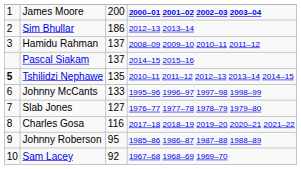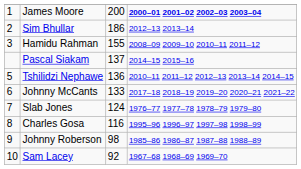 <table class="wikitable">
 <tr>
 </tr>
 <tr>
 <td>1</td>
 <td>James Moore</td>
 <td>200</td>
 <td style="font-size:80%;"><strong><a href='#'>2000–01</a> <a href='#'>2001–02</a> <a href='#'>2002–03</a> <a href='#'>2003–04</a></strong></td>
 </tr>
 <tr>
 <td>2</td>
 <td><a href='#'>Sim Bhullar</a></td>
 <td>186</td>
 <td style="font-size:80%;"><a href='#'>2012–13</a> <a href='#'>2013–14</a></td>
 </tr>
 <tr>
 <td>3</td>
 <td>Hamidu Rahman</td>
-<td>137</td>
+<td>155</td>
 <td style="font-size:80%;"><a href='#'>2008–09</a> <a href='#'>2009–10</a> <a href='#'>2010–11</a> <a href='#'>2011–12</a></td>
 </tr>
 <tr>
 <td></td>
 <td><a href='#'>Pascal Siakam</a></td>
 <td>137</td>
 <td style="font-size:80%;"><a href='#'>2014–15</a> <a href='#'>2015–16</a></td>
 </tr>
 <tr>
-<td><strong>5</strong></td>
+<td>5</td>
 <td><a href='#'>Tshilidzi Nephawe</a></td>
-<td>135</td>
+<td>136</td>
 <td style="font-size:80%;"><a href='#'>2010–11</a> <a href='#'>2011–12</a> <a href='#'>2012–13</a> <a href='#'>2013–14</a> <a href='#'>2014–15</a></td>
 </tr>
 <tr>
 <td>6</td>
 <td>Johnny McCants</td>
 <td>133</td>
-<td style="font-size:80%;"><a href='#'>1995–96</a> <a href='#'>1996–97</a> <a href='#'>1997–98</a> <a href='#'>1998–99</a></td>
+<td style="font-size:80%;"><a href='#'>2017–18</a> <a href='#'>2018–19</a> <a href='#'>2019–20</a> <a href='#'>2020–21</a> <a href='#'>2021–22</a></td>
 </tr>
 <tr>
 <td>7</td>
 <td>Slab Jones</td>
-<td>127</td>
+<td>124</td>
 <td style="font-size:80%;"><a href='#'>1976–77</a> <a href='#'>1977–78</a> <a href='#'>1978–79</a> <a href='#'>1979–80</a></td>
 </tr>
 <tr>
 <td>8</td>
 <td>Charles Gosa</td>
 <td>116</td>
-<td style="font-size:80%;"><a href='#'>2017–18</a> <a href='#'>2018–19</a> <a href='#'>2019–20</a> <a href='#'>2020–21</a> <a href='#'>2021–22</a></td>
+<td style="font-size:80%;"><a href='#'>1995–96</a> <a href='#'>1996–97</a> <a href='#'>1997–98</a> <a href='#'>1998–99</a></td>
 </tr>
 <tr>
 <td>9</td>
 <td>Johnny Roberson</td>
-<td>95</td>
+<td>98</td>
 <td style="font-size:80%;"><a href='#'>1985–86</a> <a href='#'>1986–87</a> <a href='#'>1987–88</a> <a href='#'>1988–89</a></td>
 </tr>
 <tr>
 <td>10</td>
 <td><a href='#'>Sam Lacey</a></td>
 <td>92</td>
 <td style="font-size:80%;"><a href='#'>1967–68</a> <a href='#'>1968–69</a> <a href='#'>1969–70</a></td>
 </tr>
 </table>
